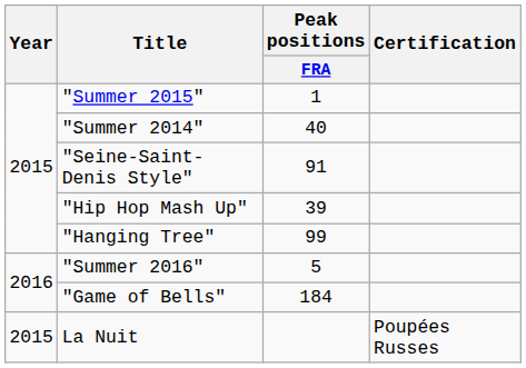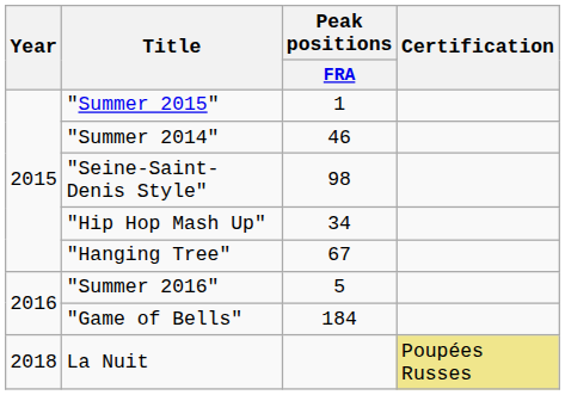 <table class="wikitable">
 <tr>
 <th rowspan="2" align="center" width="10">Year</th>
 <th rowspan="2" align="center" width="140">Title</th>
 <th colspan="1" align="center" width="20">Peak positions</th>
 <th rowspan="2" align="center" width="70">Certification</th>
 </tr>
 <tr>
 <th scope="col" style="width:3em;font-size:90%;"><a href='#'>FRA</a><br></th>
 </tr>
 <tr>
 <td rowspan="5" style="text-align:center;">2015</td>
 <td>"<a href='#'>Summer 2015</a>"</td>
 <td style="text-align:center;">1</td>
 <td style="text-align:center;"></td>
 </tr>
 <tr>
 <td>"Summer 2014"</td>
-<td style="text-align:center;">40</td>
+<td style="text-align:center;">46</td>
 <td style="text-align:center;"></td>
 </tr>
 <tr>
 <td>"Seine-Saint-Denis Style"</td>
-<td style="text-align:center;">91</td>
+<td style="text-align:center;">98</td>
 <td style="text-align:center;"></td>
 </tr>
 <tr>
 <td>"Hip Hop Mash Up"</td>
-<td style="text-align:center;">39</td>
+<td style="text-align:center;">34</td>
 <td style="text-align:center;"></td>
 </tr>
 <tr>
 <td>"Hanging Tree"</td>
-<td style="text-align:center;">99</td>
+<td style="text-align:center;">67</td>
 <td style="text-align:center;"></td>
 </tr>
 <tr>
 <td rowspan="2" style="text-align:center;">2016</td>
 <td>"Summer 2016"</td>
 <td style="text-align:center;">5</td>
 <td style="text-align:center;"></td>
 </tr>
 <tr>
 <td>"Game of Bells"</td>
 <td style="text-align:center;">184<br></td>
 <td style="text-align:center;"></td>
 </tr>
 <tr>
-<td>2015</td>
+<td>2018</td>
 <td>La Nuit</td>
 <td></td>
-<td>Poupées Russes</td>
+<td style="background: khaki;">Poupées Russes</td>
 </tr>
 </table>
